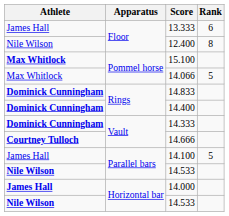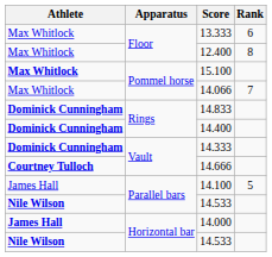 <table class=wikitable style=font-size:90%;text-align:center>
 <tr>
 <th>Athlete</th>
 <th>Apparatus</th>
 <th>Score</th>
 <th>Rank</th>
 </tr>
 <tr align=center>
-<td align=left><a href='#'>James Hall</a></td>
+<td align=left><a href='#'>Max Whitlock</a></td>
 <td align=left rowspan=2><a href='#'>Floor</a></td>
 <td>13.333</td>
 <td>6</td>
 </tr>
 <tr>
-<td align=left><a href='#'>Nile Wilson</a></td>
+<td align=left><a href='#'>Max Whitlock</a></td>
 <td>12.400</td>
 <td>8</td>
 </tr>
 <tr>
 <td align=left><strong><a href='#'>Max Whitlock</a></strong></td>
 <td align=left rowspan=2><a href='#'>Pommel horse</a></td>
 <td>15.100</td>
 <td></td>
 </tr>
 <tr>
 <td align=left><a href='#'>Max Whitlock</a></td>
 <td>14.066</td>
-<td>5</td>
+<td>7</td>
 </tr>
 <tr>
 <td align=left><strong><a href='#'>Dominick Cunningham</a></strong></td>
 <td align=left rowspan=2><a href='#'>Rings</a></td>
 <td>14.833</td>
 <td></td>
 </tr>
 <tr>
 <td align=left><strong><a href='#'>Dominick Cunningham</a></strong></td>
 <td>14.400</td>
 <td></td>
 </tr>
 <tr>
 <td align=left><strong><a href='#'>Dominick Cunningham</a></strong></td>
 <td align=left rowspan=2><a href='#'>Vault</a></td>
 <td>14.333</td>
 <td></td>
 </tr>
 <tr>
 <td align=left><strong><a href='#'>Courtney Tulloch</a></strong></td>
 <td>14.666</td>
 <td></td>
 </tr>
 <tr>
 <td align=left><a href='#'>James Hall</a></td>
 <td align=left rowspan=2><a href='#'>Parallel bars</a></td>
 <td>14.100</td>
 <td>5</td>
 </tr>
 <tr>
 <td align=left><strong><a href='#'>Nile Wilson</a></strong></td>
 <td>14.533</td>
 <td></td>
 </tr>
 <tr>
 <td align=left><strong><a href='#'>James Hall</a></strong></td>
 <td align=left rowspan=2><a href='#'>Horizontal bar</a></td>
 <td>14.000</td>
 <td></td>
 </tr>
 <tr>
 <td align=left><strong><a href='#'>Nile Wilson</a></strong></td>
 <td>14.533</td>
 <td></td>
 </tr>
 </table>
